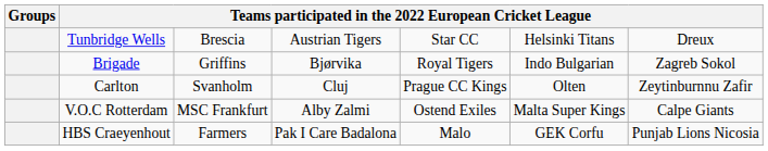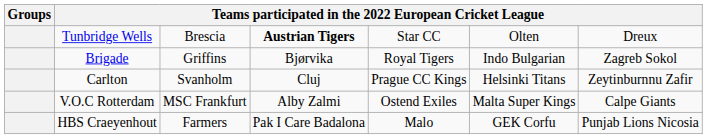 <table class="wikitable" style="text-align:center">
 <tr>
 <th>Groups</th>
 <th colspan="6">Teams participated in the 2022 European Cricket League</th>
 </tr>
 <tr>
 <th></th>
 <td> <a href='#'>Tunbridge Wells</a></td>
 <td> Brescia</td>
-<td> Austrian Tigers</td>
+<td><strong> Austrian Tigers</strong></td>
 <td> Star CC</td>
-<td> Helsinki Titans</td>
+<td> Olten</td>
 <td> Dreux</td>
 </tr>
 <tr>
 <th></th>
 <td> <a href='#'>Brigade</a></td>
 <td> Griffins</td>
 <td> Bjørvika</td>
 <td> Royal Tigers</td>
 <td> Indo Bulgarian</td>
 <td> Zagreb Sokol</td>
 </tr>
 <tr>
 <th></th>
 <td> Carlton</td>
 <td> Svanholm</td>
 <td> Cluj</td>
 <td> Prague CC Kings</td>
-<td> Olten</td>
+<td> Helsinki Titans</td>
 <td> Zeytinburnnu Zafir</td>
 </tr>
 <tr>
 <th></th>
 <td> V.O.C Rotterdam</td>
 <td> MSC Frankfurt</td>
 <td> Alby Zalmi</td>
 <td> Ostend Exiles</td>
 <td> Malta Super Kings</td>
 <td> Calpe Giants</td>
 </tr>
 <tr>
 <th></th>
 <td> HBS Craeyenhout</td>
 <td> Farmers</td>
 <td> Pak I Care Badalona</td>
 <td> Malo</td>
 <td> GEK Corfu</td>
 <td> Punjab Lions Nicosia</td>
 </tr>
 </table>
